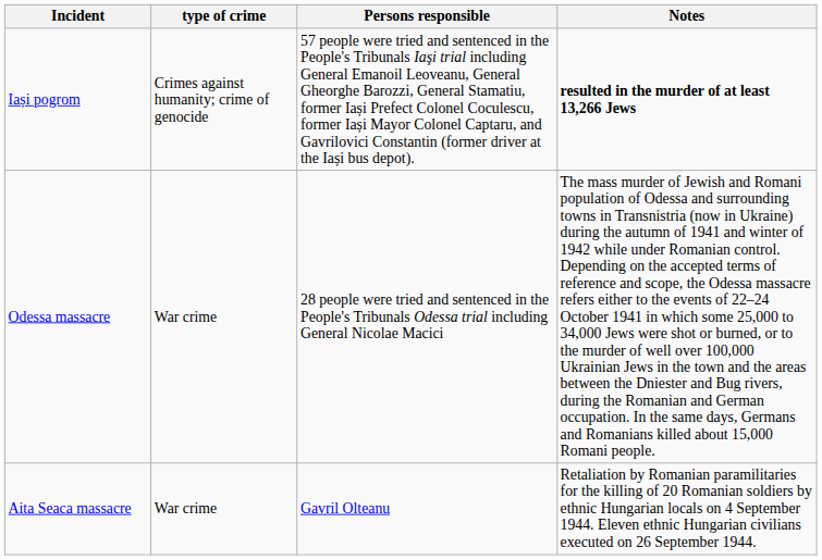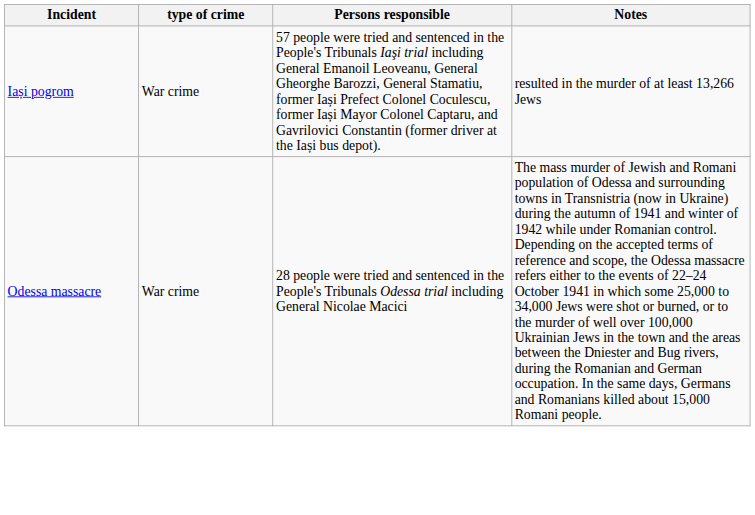 <table class="wikitable">
 <tr>
 <th>Incident</th>
 <th>type of crime</th>
 <th>Persons responsible</th>
 <th>Notes</th>
 </tr>
 <tr>
 <td style="width:18%;"><a href='#'>Iași pogrom</a></td>
-<td style="width:18%;">Crimes against humanity; crime of genocide</td>
+<td>War crime</td>
 <td style="width:32%;">57 people were tried and sentenced in the People's Tribunals <em>Iaşi trial</em> including General Emanoil Leoveanu, General Gheorghe Barozzi, General Stamatiu, former Iași Prefect Colonel Coculescu, former Iași Mayor Colonel Captaru, and Gavrilovici Constantin (former driver at the Iași bus depot).</td>
-<td style="width:32%;"><strong>resulted in the murder of at least 13,266 Jews</strong></td>
+<td style="width:32%;">resulted in the murder of at least 13,266 Jews</td>
 </tr>
 <tr>
 <td><a href='#'>Odessa massacre</a></td>
 <td>War crime</td>
 <td>28 people were tried and sentenced in the People's Tribunals <em>Odessa trial</em> including General Nicolae Macici</td>
 <td>The mass murder of Jewish and Romani population of Odessa and surrounding towns in Transnistria (now in Ukraine) during the autumn of 1941 and winter of 1942 while under Romanian control. Depending on the accepted terms of reference and scope, the Odessa massacre refers either to the events of 22–24 October 1941 in which some 25,000 to 34,000 Jews were shot or burned, or to the murder of well over 100,000 Ukrainian Jews in the town and the areas between the Dniester and Bug rivers, during the Romanian and German occupation. In the same days, Germans and Romanians killed about 15,000 Romani people.</td>
 </tr>
-<tr>
-<td><a href='#'>Aita Seaca massacre</a></td>
-<td>War crime</td>
-<td><a href='#'>Gavril Olteanu</a></td>
-<td>Retaliation by Romanian paramilitaries for the killing of 20 Romanian soldiers by ethnic Hungarian locals on 4 September 1944. Eleven ethnic Hungarian civilians executed on 26 September 1944.</td>
-</tr>
 </table>
